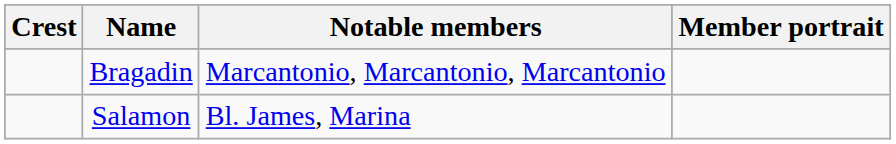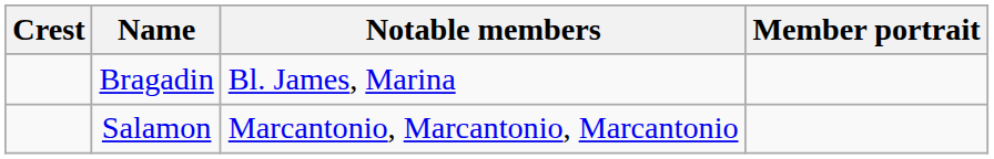 <table class="wikitable">
 <tr>
 <th>Crest</th>
 <th>Name</th>
 <th>Notable members</th>
 <th>Member portrait</th>
 </tr>
 <tr>
 <td style="text-align:center"></td>
 <td style="text-align:center"><a href='#'>Bragadin</a></td>
-<td><a href='#'>Marcantonio</a>, <a href='#'>Marcantonio</a>, <a href='#'>Marcantonio</a></td>
+<td><a href='#'>Bl. James</a>,  <a href='#'>Marina</a></td>
 <td style="text-align:center"></td>
 </tr>
 <tr>
 <td style="text-align:center"></td>
 <td style="text-align:center"><a href='#'>Salamon</a></td>
-<td><a href='#'>Bl. James</a>,  <a href='#'>Marina</a></td>
+<td><a href='#'>Marcantonio</a>, <a href='#'>Marcantonio</a>, <a href='#'>Marcantonio</a></td>
 <td style="text-align:center"></td>
 </tr>
 </table>
